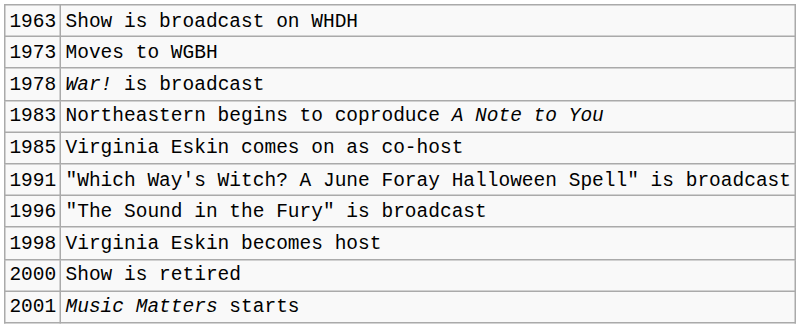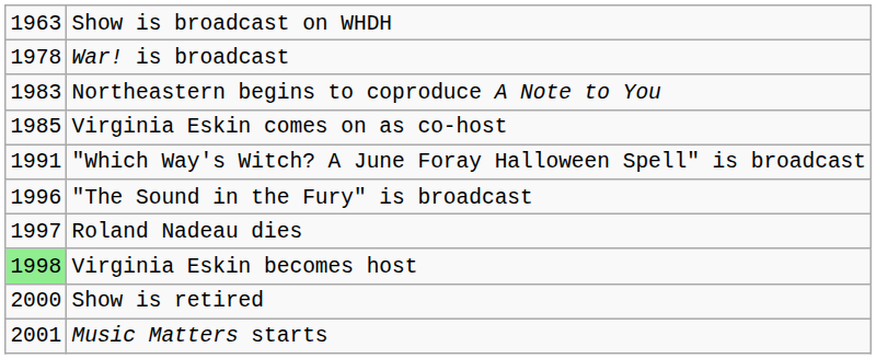 <table class="wikitable">
 <tr>
 <td>1963</td>
 <td>Show is broadcast on WHDH</td>
-</tr>
-<tr>
-<td>1973</td>
-<td>Moves to WGBH</td>
 </tr>
 <tr>
 <td>1978</td>
 <td><em>War!</em> is broadcast</td>
 </tr>
 <tr>
 <td>1983</td>
 <td>Northeastern begins to coproduce <em>A Note to You</em></td>
 </tr>
 <tr>
 <td>1985</td>
 <td>Virginia Eskin comes on as co-host</td>
 </tr>
 <tr>
 <td>1991</td>
 <td>"Which Way's Witch? A June Foray Halloween Spell" is broadcast</td>
 </tr>
 <tr>
 <td>1996</td>
 <td>"The Sound in the Fury" is broadcast</td>
 </tr>
 <tr>
-<td>1998</td>
+<td>1997</td>
+<td>Roland Nadeau dies</td>
+</tr>
+<tr>
+<td style="background: lightgreen;">1998</td>
 <td>Virginia Eskin becomes host</td>
 </tr>
 <tr>
 <td>2000</td>
 <td>Show is retired</td>
 </tr>
 <tr>
 <td>2001</td>
 <td><em>Music Matters</em> starts</td>
 </tr>
 </table>
